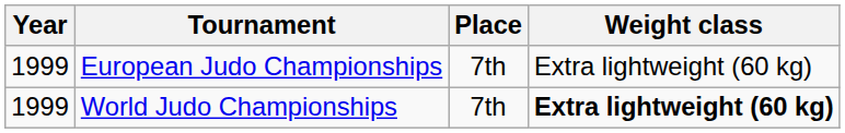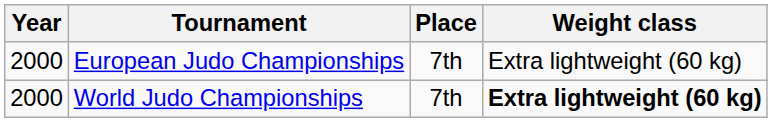 <table class=wikitable>
 <tr>
 <th>Year</th>
 <th>Tournament</th>
 <th>Place</th>
 <th>Weight class</th>
 </tr>
 <tr>
-<td>1999</td>
+<td>2000</td>
 <td><a href='#'>European Judo Championships</a></td>
 <td align="center">7th</td>
 <td>Extra lightweight (60 kg)</td>
 </tr>
 <tr>
-<td>1999</td>
+<td>2000</td>
 <td><a href='#'>World Judo Championships</a></td>
 <td align="center">7th</td>
 <td><strong>Extra lightweight (60 kg)</strong></td>
 </tr>
 </table>
